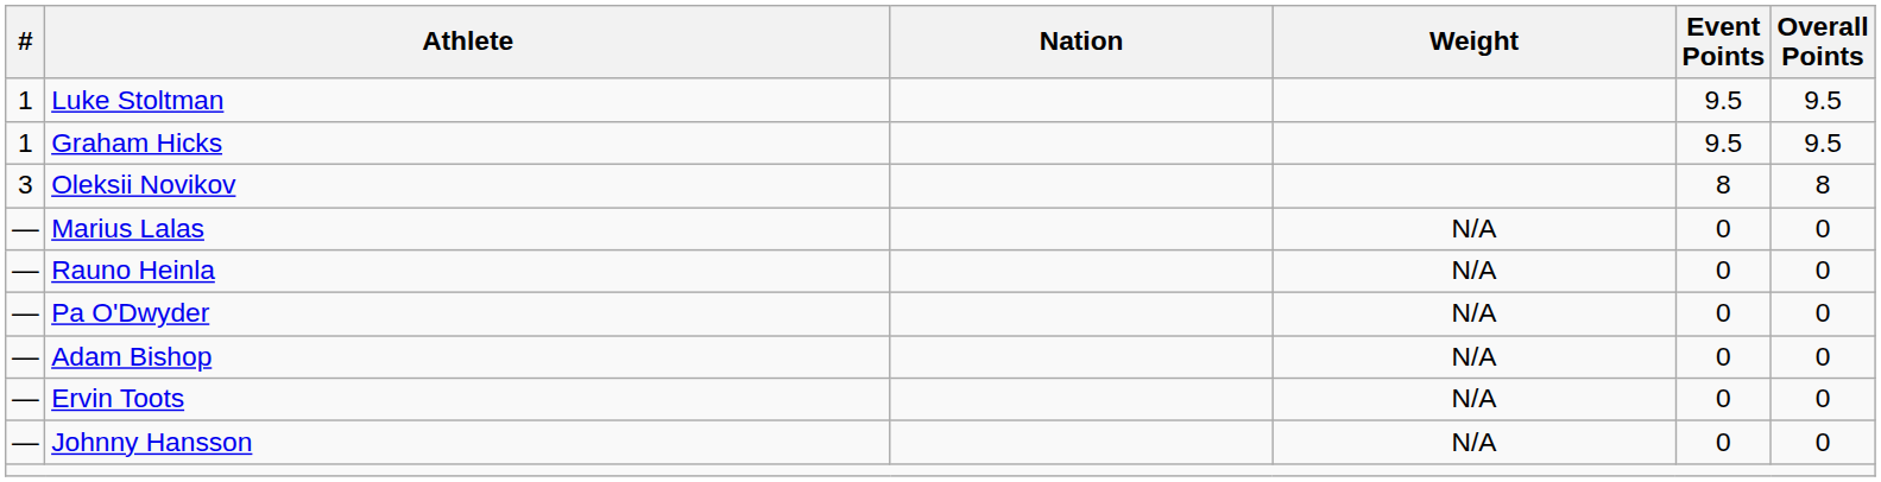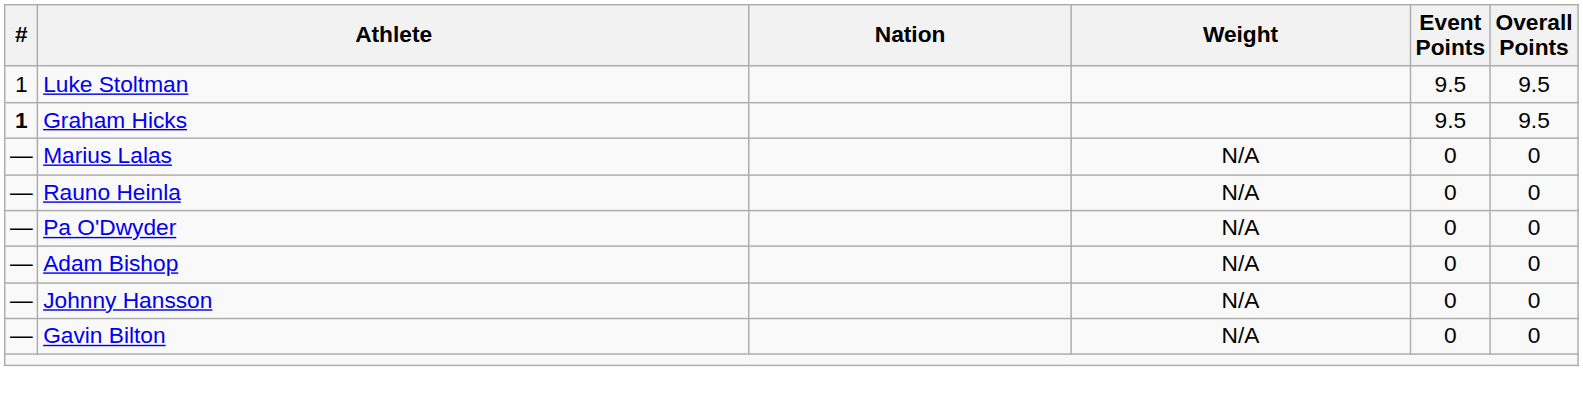 <table class="wikitable sortable" style="text-align:center;width: 70%;">
 <tr>
 <th scope="col" style="width: 10px;">#</th>
 <th scope="col">Athlete</th>
 <th scope="col">Nation</th>
 <th scope="col">Weight</th>
 <th scope="col" style="width: 10px;">Event Points</th>
 <th scope="col" style="width: 10px;">Overall Points</th>
 </tr>
 <tr>
 <td>1</td>
 <td align=left><a href='#'>Luke Stoltman</a></td>
 <td align=left></td>
 <td></td>
 <td>9.5</td>
 <td>9.5</td>
 </tr>
 <tr>
-<td>1</td>
+<td><strong>1</strong></td>
 <td align=left><a href='#'>Graham Hicks</a></td>
 <td align=left></td>
 <td></td>
 <td>9.5</td>
 <td>9.5</td>
-</tr>
-<tr>
-<td>3</td>
-<td align=left><a href='#'>Oleksii Novikov</a></td>
-<td align=left></td>
-<td></td>
-<td>8</td>
-<td>8</td>
 </tr>
 <tr>
 <td>—</td>
 <td align=left><a href='#'>Marius Lalas</a></td>
 <td align=left></td>
 <td>N/A</td>
 <td>0</td>
 <td>0</td>
 </tr>
 <tr>
 <td>—</td>
 <td align=left><a href='#'>Rauno Heinla</a></td>
 <td align=left></td>
 <td>N/A</td>
 <td>0</td>
 <td>0</td>
 </tr>
 <tr>
 <td>—</td>
 <td align=left><a href='#'>Pa O'Dwyder</a></td>
 <td align=left></td>
 <td>N/A</td>
 <td>0</td>
 <td>0</td>
 </tr>
 <tr>
 <td>—</td>
 <td align=left><a href='#'>Adam Bishop</a></td>
 <td align=left></td>
 <td>N/A</td>
 <td>0</td>
 <td>0</td>
 </tr>
 <tr>
 <td>—</td>
-<td align=left><a href='#'>Ervin Toots</a></td>
+<td align=left><a href='#'>Johnny Hansson</a></td>
 <td align=left></td>
 <td>N/A</td>
 <td>0</td>
 <td>0</td>
 </tr>
 <tr>
 <td>—</td>
-<td align=left><a href='#'>Johnny Hansson</a></td>
+<td align=left><a href='#'>Gavin Bilton</a></td>
 <td align=left></td>
 <td>N/A</td>
 <td>0</td>
 <td>0</td>
 </tr>
 <tr class="sortbottom">
 <td colspan="6"></td>
 </tr>
 </table>
